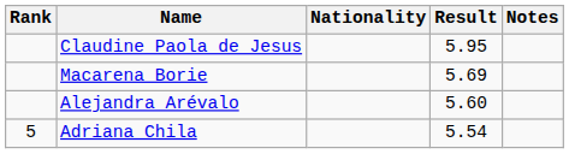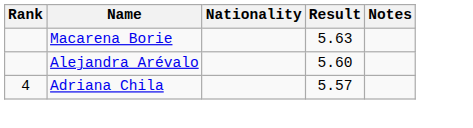 <table class="wikitable sortable" style="text-align:center;font-size:95%">
 <tr>
 <th>Rank</th>
 <th>Name</th>
 <th>Nationality</th>
 <th>Result</th>
 <th>Notes</th>
 </tr>
 <tr>
 <td></td>
-<td align=left><a href='#'>Claudine Paola de Jesus</a></td>
-<td align=left></td>
-<td>5.95</td>
-<td></td>
-</tr>
-<tr>
-<td></td>
 <td align=left><a href='#'>Macarena Borie</a></td>
 <td align=left></td>
-<td>5.69</td>
+<td>5.63</td>
 <td></td>
 </tr>
 <tr>
 <td></td>
 <td align=left><a href='#'>Alejandra Arévalo</a></td>
 <td align=left></td>
 <td>5.60</td>
 <td></td>
 </tr>
 <tr>
-<td>5</td>
+<td>4</td>
 <td align=left><a href='#'>Adriana Chila</a></td>
 <td align=left></td>
-<td>5.54</td>
+<td>5.57</td>
 <td></td>
 </tr>
 </table>
